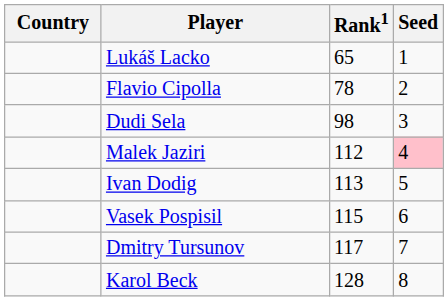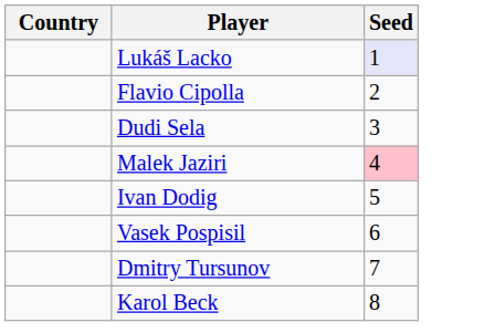 <table class="sortable wikitable">
 <tr>
 <th width="70">Country</th>
 <th width="175">Player</th>
-<th>Rank<sup>1</sup></th>
 <th>Seed</th>
 </tr>
 <tr>
 <td></td>
 <td><a href='#'>Lukáš Lacko</a></td>
-<td>65</td>
-<td>1</td>
+<td style="background: lavender;">1</td>
 </tr>
 <tr>
 <td></td>
 <td><a href='#'>Flavio Cipolla</a></td>
-<td>78</td>
 <td>2</td>
 </tr>
 <tr>
 <td></td>
 <td><a href='#'>Dudi Sela</a></td>
-<td>98</td>
 <td>3</td>
 </tr>
 <tr>
 <td></td>
 <td><a href='#'>Malek Jaziri</a></td>
-<td>112</td>
 <td style="background: pink;">4</td>
 </tr>
 <tr>
 <td></td>
 <td><a href='#'>Ivan Dodig</a></td>
-<td>113</td>
 <td>5</td>
 </tr>
 <tr>
 <td></td>
 <td><a href='#'>Vasek Pospisil</a></td>
-<td>115</td>
 <td>6</td>
 </tr>
 <tr>
 <td></td>
 <td><a href='#'>Dmitry Tursunov</a></td>
-<td>117</td>
 <td>7</td>
 </tr>
 <tr>
 <td></td>
 <td><a href='#'>Karol Beck</a></td>
-<td>128</td>
 <td>8</td>
 </tr>
 </table>
